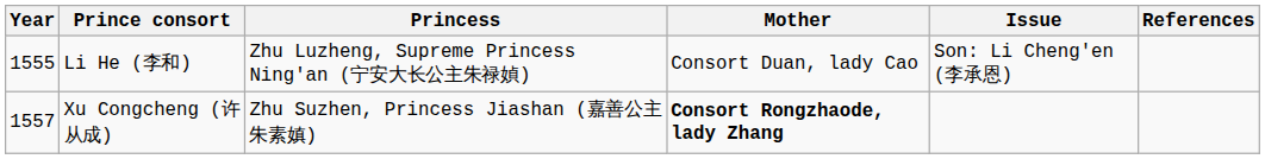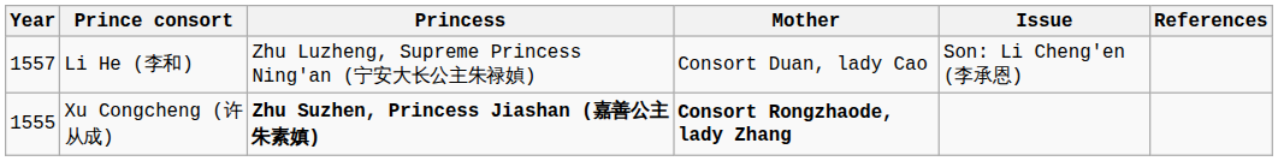 <table class="wikitable">
 <tr>
 <th>Year</th>
 <th>Prince consort</th>
 <th>Princess</th>
 <th>Mother</th>
 <th>Issue</th>
 <th>References</th>
 </tr>
 <tr>
-<td>1555</td>
+<td>1557</td>
 <td>Li He (李和)</td>
 <td>Zhu Luzheng, Supreme Princess Ning'an (宁安大长公主朱禄媜)</td>
 <td>Consort Duan, lady Cao</td>
 <td>Son: Li Cheng'en (李承恩)</td>
 <td></td>
 </tr>
 <tr>
-<td>1557</td>
+<td>1555</td>
 <td>Xu Congcheng (许从成)</td>
-<td>Zhu Suzhen, Princess Jiashan (嘉善公主朱素嫃)</td>
+<td><strong>Zhu Suzhen, Princess Jiashan (嘉善公主朱素嫃)</strong></td>
 <td><strong>Consort Rongzhaode, lady Zhang</strong></td>
 <td></td>
 <td></td>
 </tr>
 </table>
